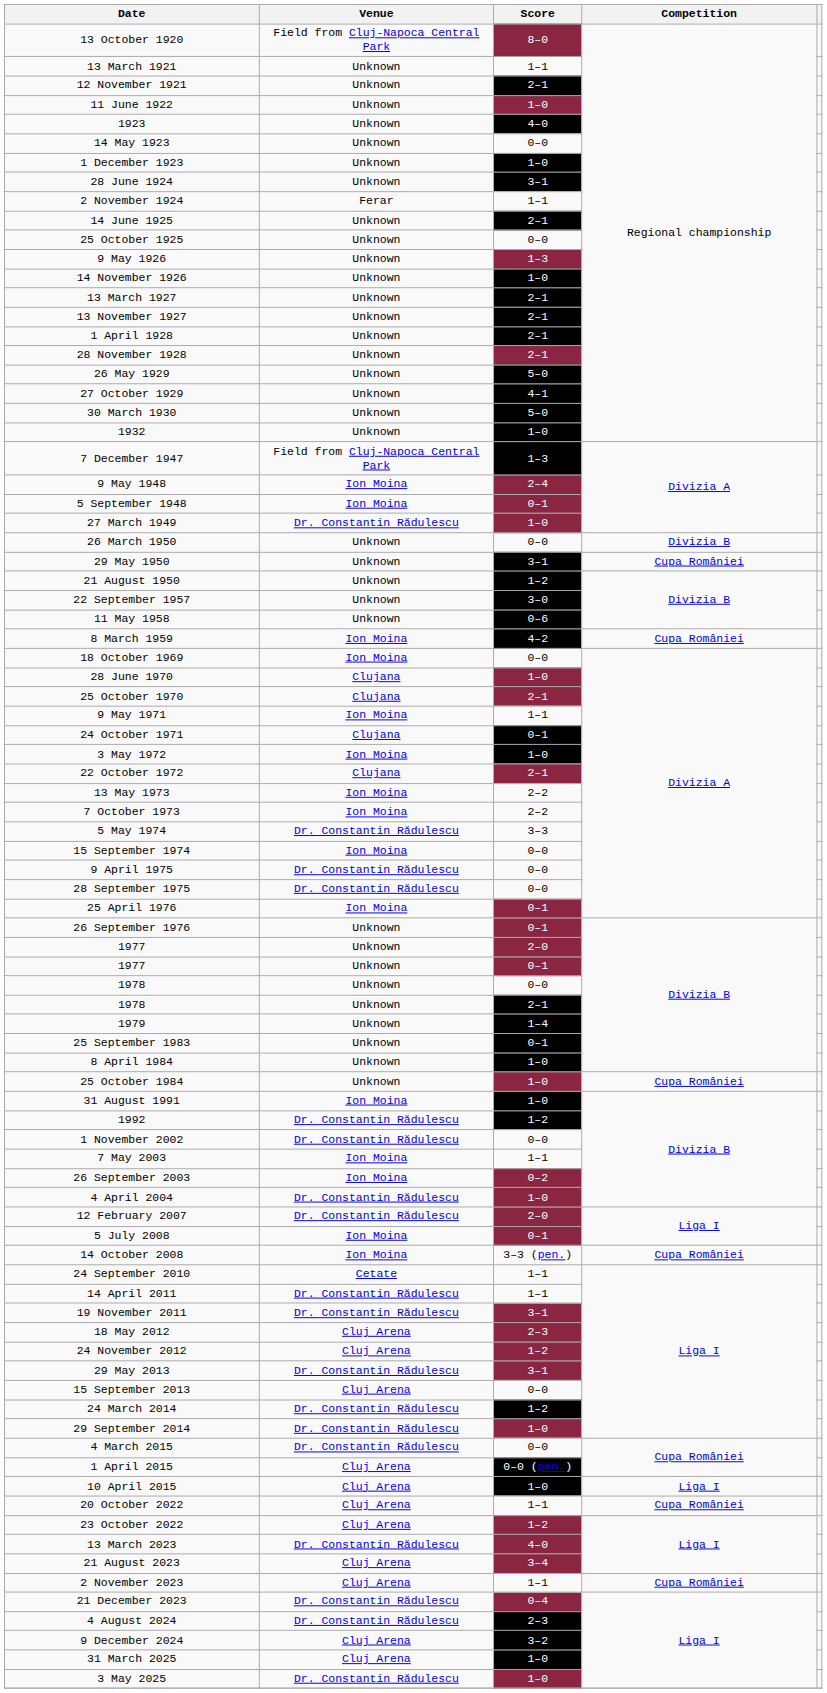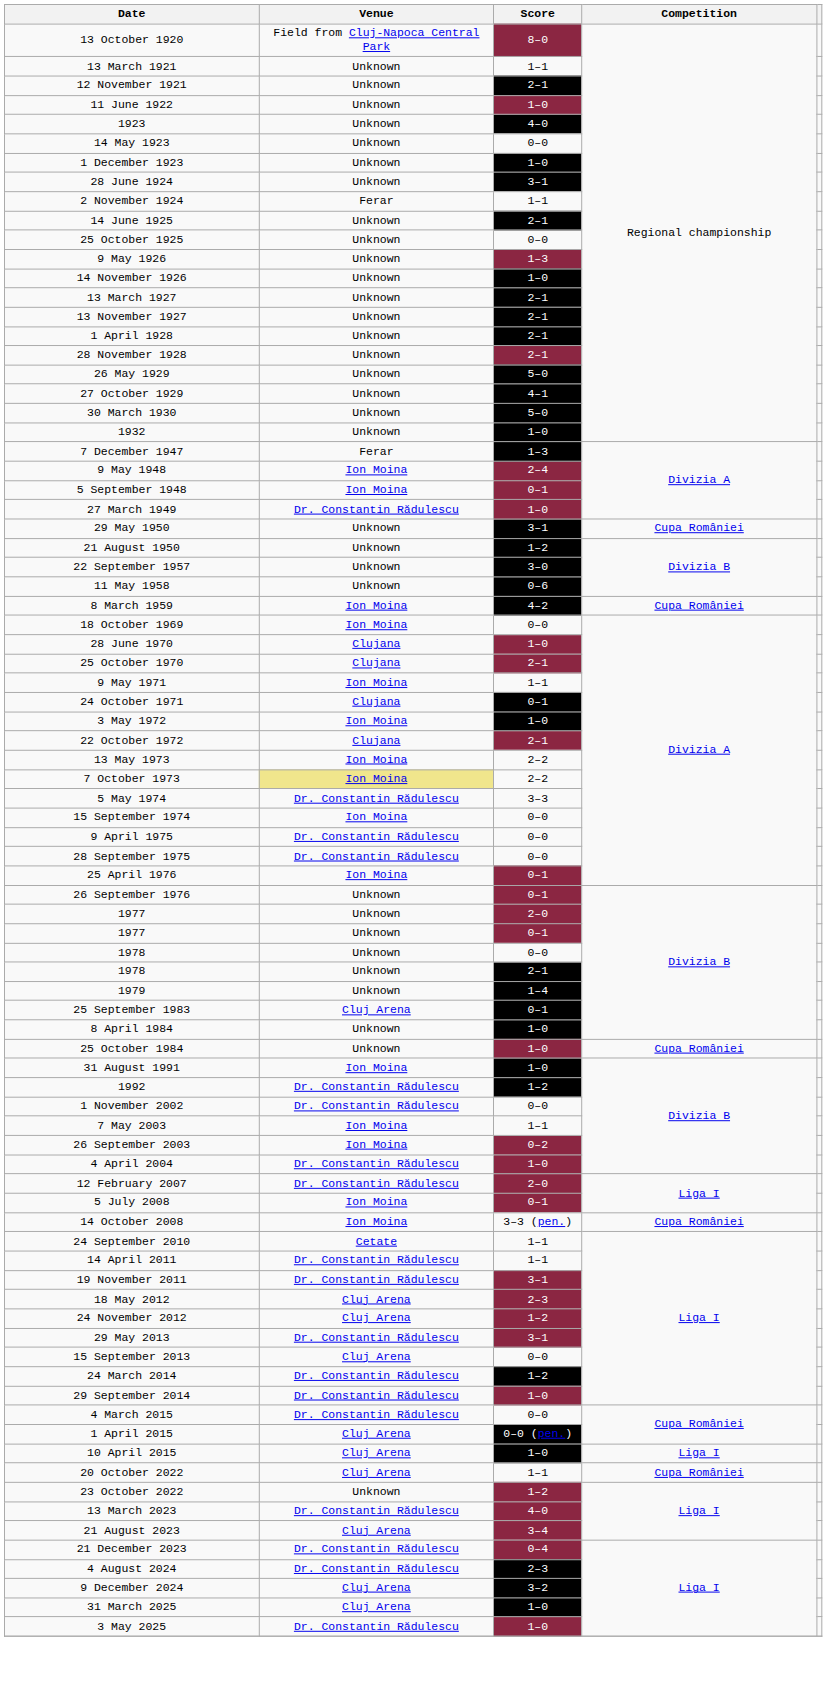 <table class="wikitable" style="font-size:90%">
 <tr>
 <th width=254>Date</th>
 <th width=234>Venue</th>
 <th width=84>Score</th>
 <th width=234>Competition</th>
 <th></th>
 </tr>
 <tr>
 <td align="center">13 October 1920</td>
 <td align="center">Field from <a href='#'>Cluj-Napoca Central Park</a></td>
 <td align="center" span style="color:#ffffff; background:#8b2642">8–0</td>
 <td align="center" rowspan="21">Regional championship</td>
 <td></td>
 </tr>
 <tr>
 <td align="center">13 March 1921</td>
 <td align="center">Unknown</td>
 <td align="center">1–1</td>
 <td></td>
 </tr>
 <tr>
 <td align="center">12 November 1921</td>
 <td align="center">Unknown</td>
 <td align="center" span style="color:#ffffff; background:#000000">2–1</td>
 <td></td>
 </tr>
 <tr>
 <td align="center">11 June 1922</td>
 <td align="center">Unknown</td>
 <td align="center" span style="color:#ffffff; background:#8b2642">1–0</td>
 <td></td>
 </tr>
 <tr>
 <td align="center">1923</td>
 <td align="center">Unknown</td>
 <td align="center" span style="color:#ffffff; background:#000000">4–0</td>
 <td></td>
 </tr>
 <tr>
 <td align="center">14 May 1923</td>
 <td align="center">Unknown</td>
 <td align="center">0–0</td>
 <td></td>
 </tr>
 <tr>
 <td align="center">1 December 1923</td>
 <td align="center">Unknown</td>
 <td align="center" span style="color:#ffffff; background:#000000">1–0</td>
 <td></td>
 </tr>
 <tr>
 <td align="center">28 June 1924</td>
 <td align="center">Unknown</td>
 <td align="center" span style="color:#ffffff; background:#000000">3–1</td>
 <td></td>
 </tr>
 <tr>
 <td align="center">2 November 1924</td>
 <td align="center">Ferar</td>
 <td align="center">1–1</td>
 <td></td>
 </tr>
 <tr>
 <td align="center">14 June 1925</td>
 <td align="center">Unknown</td>
 <td align="center" span style="color:#ffffff; background:#000000">2–1</td>
 <td></td>
 </tr>
 <tr>
 <td align="center">25 October 1925</td>
 <td align="center">Unknown</td>
 <td align="center">0–0</td>
 <td></td>
 </tr>
 <tr>
 <td align="center">9 May 1926</td>
 <td align="center">Unknown</td>
 <td align="center" span style="color:#ffffff; background:#8b2642">1–3</td>
 <td></td>
 </tr>
 <tr>
 <td align="center">14 November 1926</td>
 <td align="center">Unknown</td>
 <td align="center" span style="color:#ffffff; background:#000000">1–0</td>
 <td></td>
 </tr>
 <tr>
 <td align="center">13 March 1927</td>
 <td align="center">Unknown</td>
 <td align="center" span style="color:#ffffff; background:#000000">2–1</td>
 <td></td>
 </tr>
 <tr>
 <td align="center">13 November 1927</td>
 <td align="center">Unknown</td>
 <td align="center" span style="color:#ffffff; background:#000000">2–1</td>
 <td></td>
 </tr>
 <tr>
 <td align="center">1 April 1928</td>
 <td align="center">Unknown</td>
 <td align="center" span style="color:#ffffff; background:#000000">2–1</td>
 <td></td>
 </tr>
 <tr>
 <td align="center">28 November 1928</td>
 <td align="center">Unknown</td>
 <td align="center" span style="color:#ffffff; background:#8b2642">2–1</td>
 <td></td>
 </tr>
 <tr>
 <td align="center">26 May 1929</td>
 <td align="center">Unknown</td>
 <td align="center" span style="color:#ffffff; background:#000000">5–0</td>
 <td></td>
 </tr>
 <tr>
 <td align="center">27 October 1929</td>
 <td align="center">Unknown</td>
 <td align="center" span style="color:#ffffff; background:#000000">4–1</td>
 <td></td>
 </tr>
 <tr>
 <td align="center">30 March 1930</td>
 <td align="center">Unknown</td>
 <td align="center" span style="color:#ffffff; background:#000000">5–0</td>
 <td></td>
 </tr>
 <tr>
 <td align="center">1932</td>
 <td align="center">Unknown</td>
 <td align="center" span style="color:#ffffff; background:#000000">1–0</td>
 <td></td>
 </tr>
 <tr>
 <td align="center">7 December 1947</td>
-<td align="center">Field from <a href='#'>Cluj-Napoca Central Park</a></td>
+<td align="center">Ferar</td>
 <td align="center" span style="color:#ffffff; background:#000000">1–3</td>
 <td align="center" rowspan="4"><a href='#'>Divizia A</a></td>
 <td></td>
 </tr>
 <tr>
 <td align="center">9 May 1948</td>
 <td align="center"><a href='#'>Ion Moina</a></td>
 <td align="center" span style="color:#ffffff; background:#8b2642">2–4</td>
 <td></td>
 </tr>
 <tr>
 <td align="center">5 September 1948</td>
 <td align="center"><a href='#'>Ion Moina</a></td>
 <td align="center" span style="color:#ffffff; background:#8b2642">0–1</td>
 <td></td>
 </tr>
 <tr>
 <td align="center">27 March 1949</td>
 <td align="center"><a href='#'>Dr. Constantin Rădulescu</a></td>
 <td align="center" span style="color:#ffffff; background:#8b2642">1–0</td>
-<td></td>
-</tr>
-<tr>
-<td align="center">26 March 1950</td>
-<td align="center">Unknown</td>
-<td align="center">0–0</td>
-<td align="center"><a href='#'>Divizia B</a></td>
 <td></td>
 </tr>
 <tr>
 <td align="center">29 May 1950</td>
 <td align="center">Unknown</td>
 <td align="center" span style="color:#ffffff; background:#000000">3–1</td>
 <td align="center"><a href='#'>Cupa României</a></td>
 <td></td>
 </tr>
 <tr>
 <td align="center">21 August 1950</td>
 <td align="center">Unknown</td>
 <td align="center" span style="color:#ffffff; background:#000000">1–2</td>
 <td align="center" rowspan="3"><a href='#'>Divizia B</a></td>
 <td></td>
 </tr>
 <tr>
 <td align="center">22 September 1957</td>
 <td align="center">Unknown</td>
 <td align="center" span style="color:#ffffff; background:#000000">3–0</td>
 <td></td>
 </tr>
 <tr>
 <td align="center">11 May 1958</td>
 <td align="center">Unknown</td>
 <td align="center" span style="color:#ffffff; background:#000000">0–6</td>
 <td></td>
 </tr>
 <tr>
 <td align="center">8 March 1959</td>
 <td align="center"><a href='#'>Ion Moina</a></td>
 <td align="center" span style="color:#ffffff; background:#000000">4–2</td>
 <td align="center"><a href='#'>Cupa României</a></td>
 <td></td>
 </tr>
 <tr>
 <td align="center">18 October 1969</td>
 <td align="center"><a href='#'>Ion Moina</a></td>
 <td align="center">0–0</td>
 <td align="center" rowspan="14"><a href='#'>Divizia A</a></td>
 <td></td>
 </tr>
 <tr>
 <td align="center">28 June 1970</td>
 <td align="center"><a href='#'>Clujana</a></td>
 <td align="center" span style="color:#ffffff; background:#8b2642">1–0</td>
 <td></td>
 </tr>
 <tr>
 <td align="center">25 October 1970</td>
 <td align="center"><a href='#'>Clujana</a></td>
 <td align="center" span style="color:#ffffff; background:#8b2642">2–1</td>
 <td></td>
 </tr>
 <tr>
 <td align="center">9 May 1971</td>
 <td align="center"><a href='#'>Ion Moina</a></td>
 <td align="center">1–1</td>
 <td></td>
 </tr>
 <tr>
 <td align="center">24 October 1971</td>
 <td align="center"><a href='#'>Clujana</a></td>
 <td align="center" span style="color:#ffffff; background:#000000">0–1</td>
 <td></td>
 </tr>
 <tr>
 <td align="center">3 May 1972</td>
 <td align="center"><a href='#'>Ion Moina</a></td>
 <td align="center" span style="color:#ffffff; background:#000000">1–0</td>
 <td></td>
 </tr>
 <tr>
 <td align="center">22 October 1972</td>
 <td align="center"><a href='#'>Clujana</a></td>
 <td align="center" span style="color:#ffffff; background:#8b2642">2–1</td>
 <td></td>
 </tr>
 <tr>
 <td align="center">13 May 1973</td>
 <td align="center"><a href='#'>Ion Moina</a></td>
 <td align="center">2–2</td>
 <td></td>
 </tr>
 <tr>
 <td align="center">7 October 1973</td>
-<td align="center"><a href='#'>Ion Moina</a></td>
+<td align="center" style="background: khaki;"><a href='#'>Ion Moina</a></td>
 <td align="center">2–2</td>
 <td></td>
 </tr>
 <tr>
 <td align="center">5 May 1974</td>
 <td align="center"><a href='#'>Dr. Constantin Rădulescu</a></td>
 <td align="center">3–3</td>
 <td></td>
 </tr>
 <tr>
 <td align="center">15 September 1974</td>
 <td align="center"><a href='#'>Ion Moina</a></td>
 <td align="center">0–0</td>
 <td></td>
 </tr>
 <tr>
 <td align="center">9 April 1975</td>
 <td align="center"><a href='#'>Dr. Constantin Rădulescu</a></td>
 <td align="center">0–0</td>
 <td></td>
 </tr>
 <tr>
 <td align="center">28 September 1975</td>
 <td align="center"><a href='#'>Dr. Constantin Rădulescu</a></td>
 <td align="center">0–0</td>
 <td></td>
 </tr>
 <tr>
 <td align="center">25 April 1976</td>
 <td align="center"><a href='#'>Ion Moina</a></td>
 <td align="center" span style="color:#ffffff; background:#8b2642">0–1</td>
 <td></td>
 </tr>
 <tr>
 <td align="center">26 September 1976</td>
 <td align="center">Unknown</td>
 <td align="center" span style="color:#ffffff; background:#8b2642">0–1</td>
 <td align="center" rowspan="8"><a href='#'>Divizia B</a></td>
 <td></td>
 </tr>
 <tr>
 <td align="center">1977</td>
 <td align="center">Unknown</td>
 <td align="center" span style="color:#ffffff; background:#8b2642">2–0</td>
 <td></td>
 </tr>
 <tr>
 <td align="center">1977</td>
 <td align="center">Unknown</td>
 <td align="center" span style="color:#ffffff; background:#8b2642">0–1</td>
 <td></td>
 </tr>
 <tr>
 <td align="center">1978</td>
 <td align="center">Unknown</td>
 <td align="center">0–0</td>
 <td></td>
 </tr>
 <tr>
 <td align="center">1978</td>
 <td align="center">Unknown</td>
 <td align="center" span style="color:#ffffff; background:#000000">2–1</td>
 <td></td>
 </tr>
 <tr>
 <td align="center">1979</td>
 <td align="center">Unknown</td>
 <td align="center" span style="color:#ffffff; background:#000000">1–4</td>
 <td></td>
 </tr>
 <tr>
 <td align="center">25 September 1983</td>
-<td align="center">Unknown</td>
+<td align="center"><a href='#'>Cluj Arena</a></td>
 <td align="center" span style="color:#ffffff; background:#000000">0–1</td>
 <td></td>
 </tr>
 <tr>
 <td align="center">8 April 1984</td>
 <td align="center">Unknown</td>
 <td align="center" span style="color:#ffffff; background:#000000">1–0</td>
 <td></td>
 </tr>
 <tr>
 <td align="center">25 October 1984</td>
 <td align="center">Unknown</td>
 <td align="center" span style="color:#ffffff; background:#8b2642">1–0</td>
 <td align="center"><a href='#'>Cupa României</a></td>
 <td></td>
 </tr>
 <tr>
 <td align="center">31 August 1991</td>
 <td align="center"><a href='#'>Ion Moina</a></td>
 <td align="center" span style="color:#ffffff; background:#000000">1–0</td>
 <td align="center" rowspan="6"><a href='#'>Divizia B</a></td>
 <td></td>
 </tr>
 <tr>
 <td align="center">1992</td>
 <td align="center"><a href='#'>Dr. Constantin Rădulescu</a></td>
 <td align="center" span style="color:#ffffff; background:#000000">1–2</td>
 <td></td>
 </tr>
 <tr>
 <td align="center">1 November 2002</td>
 <td align="center"><a href='#'>Dr. Constantin Rădulescu</a></td>
 <td align="center">0–0</td>
 <td></td>
 </tr>
 <tr>
 <td align="center">7 May 2003</td>
 <td align="center"><a href='#'>Ion Moina</a></td>
 <td align="center">1–1</td>
 <td></td>
 </tr>
 <tr>
 <td align="center">26 September 2003</td>
 <td align="center"><a href='#'>Ion Moina</a></td>
 <td align="center" span style="color:#ffffff; background:#8b2642">0–2</td>
 <td></td>
 </tr>
 <tr>
 <td align="center">4 April 2004</td>
 <td align="center"><a href='#'>Dr. Constantin Rădulescu</a></td>
 <td align="center" span style="color:#ffffff; background:#8b2642">1–0</td>
 <td></td>
 </tr>
 <tr>
 <td align="center">12 February 2007</td>
 <td align="center"><a href='#'>Dr. Constantin Rădulescu</a></td>
 <td align="center" span style="color:#ffffff; background:#8b2642">2–0</td>
 <td align="center" rowspan="2"><a href='#'>Liga I</a></td>
 <td></td>
 </tr>
 <tr>
 <td align="center">5 July 2008</td>
 <td align="center"><a href='#'>Ion Moina</a></td>
 <td align="center" span style="color:#ffffff; background:#8b2642">0–1</td>
 <td></td>
 </tr>
 <tr>
 <td align="center">14 October 2008</td>
 <td align="center"><a href='#'>Ion Moina</a></td>
 <td align="center">3–3 (<a href='#'>pen.</a>)</td>
 <td align="center"><a href='#'>Cupa României</a></td>
 <td></td>
 </tr>
 <tr>
 <td align="center">24 September 2010</td>
 <td align="center"><a href='#'>Cetate</a></td>
 <td align="center">1–1</td>
 <td align="center" rowspan="9"><a href='#'>Liga I</a></td>
 <td></td>
 </tr>
 <tr>
 <td align="center">14 April 2011</td>
 <td align="center"><a href='#'>Dr. Constantin Rădulescu</a></td>
 <td align="center">1–1</td>
 <td></td>
 </tr>
 <tr>
 <td align="center">19 November 2011</td>
 <td align="center"><a href='#'>Dr. Constantin Rădulescu</a></td>
 <td align="center" span style="color:#ffffff; background:#8b2642">3–1</td>
 <td></td>
 </tr>
 <tr>
 <td align="center">18 May 2012</td>
 <td align="center"><a href='#'>Cluj Arena</a></td>
 <td align="center" span style="color:#ffffff; background:#8b2642">2–3</td>
 <td></td>
 </tr>
 <tr>
 <td align="center">24 November 2012</td>
 <td align="center"><a href='#'>Cluj Arena</a></td>
 <td align="center" span style="color:#ffffff; background:#8b2642">1–2</td>
 <td></td>
 </tr>
 <tr>
 <td align="center">29 May 2013</td>
 <td align="center"><a href='#'>Dr. Constantin Rădulescu</a></td>
 <td align="center" span style="color:#ffffff; background:#8b2642">3–1</td>
 <td></td>
 </tr>
 <tr>
 <td align="center">15 September 2013</td>
 <td align="center"><a href='#'>Cluj Arena</a></td>
 <td align="center">0–0</td>
 <td></td>
 </tr>
 <tr>
 <td align="center">24 March 2014</td>
 <td align="center"><a href='#'>Dr. Constantin Rădulescu</a></td>
 <td align="center" span style="color:#ffffff; background:#000000">1–2</td>
 <td></td>
 </tr>
 <tr>
 <td align="center">29 September 2014</td>
 <td align="center"><a href='#'>Dr. Constantin Rădulescu</a></td>
 <td align="center" span style="color:#ffffff; background:#8b2642">1–0</td>
 <td></td>
 </tr>
 <tr>
 <td align="center">4 March 2015</td>
 <td align="center"><a href='#'>Dr. Constantin Rădulescu</a></td>
 <td align="center">0–0</td>
 <td align="center" rowspan="2"><a href='#'>Cupa României</a></td>
 <td></td>
 </tr>
 <tr>
 <td align="center">1 April 2015</td>
 <td align="center"><a href='#'>Cluj Arena</a></td>
 <td align="center" span style="color:#ffffff; background:#000000">0–0 (<a href='#'>pen.</a>)</td>
 <td></td>
 </tr>
 <tr>
 <td align="center">10 April 2015</td>
 <td align="center"><a href='#'>Cluj Arena</a></td>
 <td align="center" span style="color:#ffffff; background:#000000">1–0</td>
 <td align="center" rowspan="1"><a href='#'>Liga I</a></td>
 <td></td>
 </tr>
 <tr>
 <td align="center">20 October 2022</td>
 <td align="center"><a href='#'>Cluj Arena</a></td>
 <td align="center">1–1</td>
 <td align="center" rowspan="1"><a href='#'>Cupa României</a></td>
 <td></td>
 </tr>
 <tr>
 <td align="center">23 October 2022</td>
-<td align="center"><a href='#'>Cluj Arena</a></td>
+<td align="center">Unknown</td>
 <td align="center" span style="color:#ffffff; background:#8b2642">1–2</td>
 <td align="center" rowspan="3"><a href='#'>Liga I</a></td>
 <td></td>
 </tr>
 <tr>
 <td align="center">13 March 2023</td>
 <td align="center"><a href='#'>Dr. Constantin Rădulescu</a></td>
 <td align="center" span style="color:#ffffff; background:#8b2642">4–0</td>
 <td></td>
 </tr>
 <tr>
 <td align="center">21 August 2023</td>
 <td align="center"><a href='#'>Cluj Arena</a></td>
 <td align="center" span style="color:#ffffff; background:#8b2642">3–4</td>
-<td></td>
-</tr>
-<tr>
-<td align="center">2 November 2023</td>
-<td align="center"><a href='#'>Cluj Arena</a></td>
-<td align="center">1–1</td>
-<td align="center" rowspan="1"><a href='#'>Cupa României</a></td>
 <td></td>
 </tr>
 <tr>
 <td align="center">21 December 2023</td>
 <td align="center"><a href='#'>Dr. Constantin Rădulescu</a></td>
 <td align="center" span style="color:#ffffff; background:#8b2642">0–4</td>
 <td align="center" rowspan="5"><a href='#'>Liga I</a></td>
 <td></td>
 </tr>
 <tr>
 <td align="center">4 August 2024</td>
 <td align="center"><a href='#'>Dr. Constantin Rădulescu</a></td>
 <td align="center" span style="color:#ffffff; background:#000000">2–3</td>
 <td></td>
 </tr>
 <tr>
 <td align="center">9 December 2024</td>
 <td align="center"><a href='#'>Cluj Arena</a></td>
 <td align="center" span style="color:#ffffff; background:#000000">3–2</td>
 <td></td>
 </tr>
 <tr>
 <td align="center">31 March 2025</td>
 <td align="center"><a href='#'>Cluj Arena</a></td>
 <td align="center" span style="color:#ffffff; background:#000000">1–0</td>
 <td></td>
 </tr>
 <tr>
 <td align="center">3 May 2025</td>
 <td align="center"><a href='#'>Dr. Constantin Rădulescu</a></td>
 <td align="center" span style="color:#ffffff; background:#8b2642">1–0</td>
 <td></td>
 </tr>
 <tr>
 </tr>
 </table>
